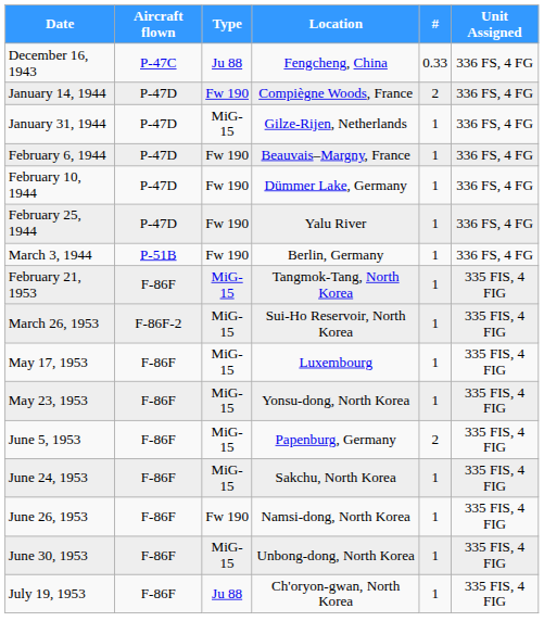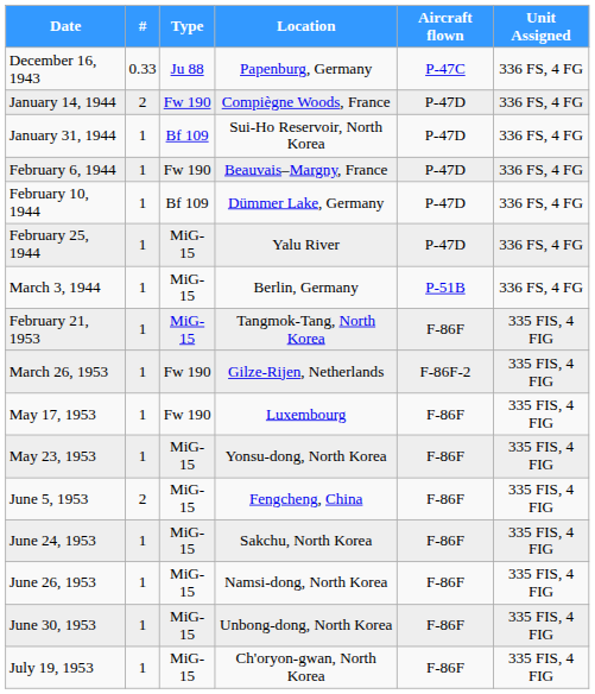 <table class="wikitable" style="margin:auto; width:600px;">
 <tr style="color:white;">
 <th style="background:#39f;">Date</th>
-<th style="background:#39f;">Aircraft flown</th>
+<th style="background:#39f;">#</th>
 <th style="background:#39f;">Type</th>
 <th style="background:#39f;">Location</th>
-<th style="background:#39f;">#</th>
+<th style="background:#39f;">Aircraft flown</th>
 <th style="background:#39f;">Unit Assigned</th>
 </tr>
 <tr>
 <td>December 16, 1943</td>
+<td align=center>0.33</td>
+<td align=center><a href='#'>Ju 88</a></td>
+<td align=center><a href='#'>Papenburg</a>, Germany</td>
 <td align=center><a href='#'>P-47C</a></td>
-<td align=center><a href='#'>Ju 88</a></td>
-<td align=center><a href='#'>Fengcheng</a>, <a href='#'>China</a></td>
-<td align=center>0.33</td>
 <td align=center>336 FS, 4 FG</td>
 </tr>
 <tr style="background:#eee;">
 <td>January 14, 1944</td>
-<td align=center>P-47D</td>
+<td align=center>2</td>
 <td align=center><a href='#'>Fw 190</a></td>
 <td align=center><a href='#'>Compiègne Woods</a>, France</td>
-<td align=center>2</td>
+<td align=center>P-47D</td>
 <td align=center>336 FS, 4 FG</td>
 </tr>
 <tr>
 <td>January 31, 1944</td>
+<td align=center>1</td>
+<td align=center><a href='#'>Bf 109</a></td>
+<td align=center>Sui-Ho Reservoir, North Korea</td>
 <td align=center>P-47D</td>
-<td align=center>MiG-15</td>
-<td align=center><a href='#'>Gilze-Rijen</a>, Netherlands</td>
-<td align=center>1</td>
 <td align=center>336 FS, 4 FG</td>
 </tr>
 <tr style="background:#eee;">
 <td>February 6, 1944</td>
-<td align=center>P-47D</td>
+<td align=center>1</td>
 <td align=center>Fw 190</td>
 <td align=center><a href='#'>Beauvais</a>–<a href='#'>Margny</a>, France</td>
-<td align=center>1</td>
+<td align=center>P-47D</td>
 <td align=center>336 FS, 4 FG</td>
 </tr>
 <tr>
 <td>February 10, 1944</td>
+<td align=center>1</td>
+<td align=center>Bf 109</td>
+<td align=center><a href='#'>Dümmer Lake</a>, Germany</td>
 <td align=center>P-47D</td>
-<td align=center>Fw 190</td>
-<td align=center><a href='#'>Dümmer Lake</a>, Germany</td>
-<td align=center>1</td>
 <td align=center>336 FS, 4 FG</td>
 </tr>
 <tr style="background:#eee;">
 <td>February 25, 1944</td>
+<td align=center>1</td>
+<td align=center>MiG-15</td>
+<td align=center>Yalu River</td>
 <td align=center>P-47D</td>
-<td align=center>Fw 190</td>
-<td align=center>Yalu River</td>
-<td align=center>1</td>
 <td align=center>336 FS, 4 FG</td>
 </tr>
 <tr>
 <td>March 3, 1944</td>
+<td align=center>1</td>
+<td align=center>MiG-15</td>
+<td align=center>Berlin, Germany</td>
 <td align=center><a href='#'>P-51B</a></td>
-<td align=center>Fw 190</td>
-<td align=center>Berlin, Germany</td>
-<td align=center>1</td>
 <td align=center>336 FS, 4 FG</td>
 </tr>
 <tr style="background:#eee;">
 <td>February 21, 1953</td>
-<td align=center>F-86F</td>
+<td align=center>1</td>
 <td align=center><a href='#'>MiG-15</a></td>
 <td align=center>Tangmok-Tang, <a href='#'>North Korea</a></td>
-<td align=center>1</td>
+<td align=center>F-86F</td>
 <td align=center>335 FIS, 4 FIG</td>
 </tr>
 <tr style="background:#eee;">
 <td>March 26, 1953</td>
+<td align=center>1</td>
+<td align=center>Fw 190</td>
+<td align=center><a href='#'>Gilze-Rijen</a>, Netherlands</td>
 <td align=center>F-86F-2</td>
-<td align=center>MiG-15</td>
-<td align=center>Sui-Ho Reservoir, North Korea</td>
-<td align=center>1</td>
 <td align=center>335 FIS, 4 FIG</td>
 </tr>
 <tr>
 <td>May 17, 1953</td>
+<td align=center>1</td>
+<td align=center>Fw 190</td>
+<td align=center><a href='#'>Luxembourg</a></td>
 <td align=center>F-86F</td>
-<td align=center>MiG-15</td>
-<td align=center><a href='#'>Luxembourg</a></td>
-<td align=center>1</td>
 <td align=center>335 FIS, 4 FIG</td>
 </tr>
 <tr style="background:#eee;">
 <td>May 23, 1953</td>
-<td align=center>F-86F</td>
+<td align=center>1</td>
 <td align=center>MiG-15</td>
 <td align=center>Yonsu-dong, North Korea</td>
-<td align=center>1</td>
+<td align=center>F-86F</td>
 <td align=center>335 FIS, 4 FIG</td>
 </tr>
 <tr>
 <td>June 5, 1953</td>
+<td align=center>2</td>
+<td align=center>MiG-15</td>
+<td align=center><a href='#'>Fengcheng</a>, <a href='#'>China</a></td>
 <td align=center>F-86F</td>
-<td align=center>MiG-15</td>
-<td align=center><a href='#'>Papenburg</a>, Germany</td>
-<td align=center>2</td>
 <td align=center>335 FIS, 4 FIG</td>
 </tr>
 <tr style="background:#eee;">
 <td>June 24, 1953</td>
-<td align=center>F-86F</td>
+<td align=center>1</td>
 <td align=center>MiG-15</td>
 <td align=center>Sakchu, North Korea</td>
-<td align=center>1</td>
+<td align=center>F-86F</td>
 <td align=center>335 FIS, 4 FIG</td>
 </tr>
 <tr>
 <td>June 26, 1953</td>
+<td align=center>1</td>
+<td align=center>MiG-15</td>
+<td align=center>Namsi-dong, North Korea</td>
 <td align=center>F-86F</td>
-<td align=center>Fw 190</td>
-<td align=center>Namsi-dong, North Korea</td>
-<td align=center>1</td>
 <td align=center>335 FIS, 4 FIG</td>
 </tr>
 <tr style="background:#eee;">
 <td>June 30, 1953</td>
-<td align=center>F-86F</td>
+<td align=center>1</td>
 <td align=center>MiG-15</td>
 <td align=center>Unbong-dong, North Korea</td>
-<td align=center>1</td>
+<td align=center>F-86F</td>
 <td align=center>335 FIS, 4 FIG</td>
 </tr>
 <tr>
 <td>July 19, 1953</td>
+<td align=center>1</td>
+<td align=center>MiG-15</td>
+<td align=center>Ch'oryon-gwan, North Korea</td>
 <td align=center>F-86F</td>
-<td align=center><a href='#'>Ju 88</a></td>
-<td align=center>Ch'oryon-gwan, North Korea</td>
-<td align=center>1</td>
 <td align=center>335 FIS, 4 FIG</td>
 </tr>
 </table>
